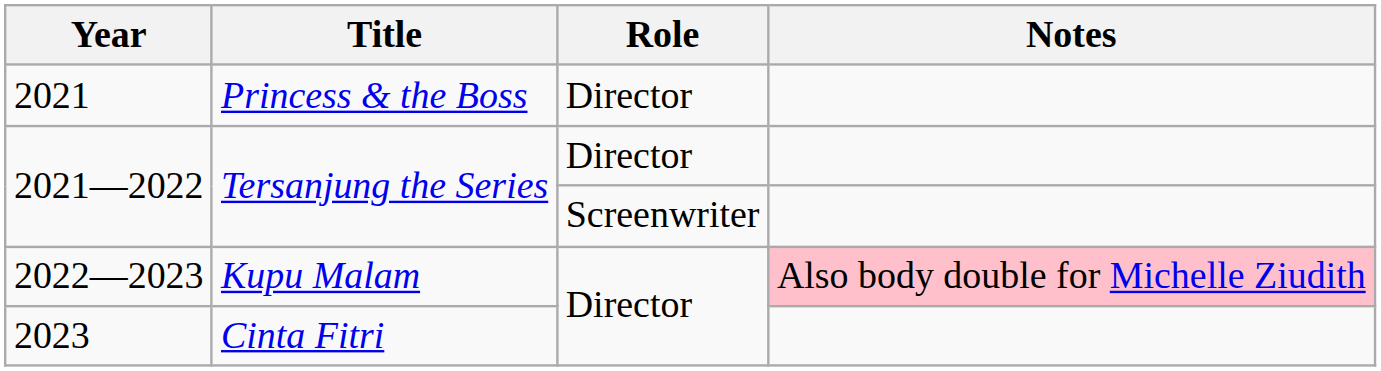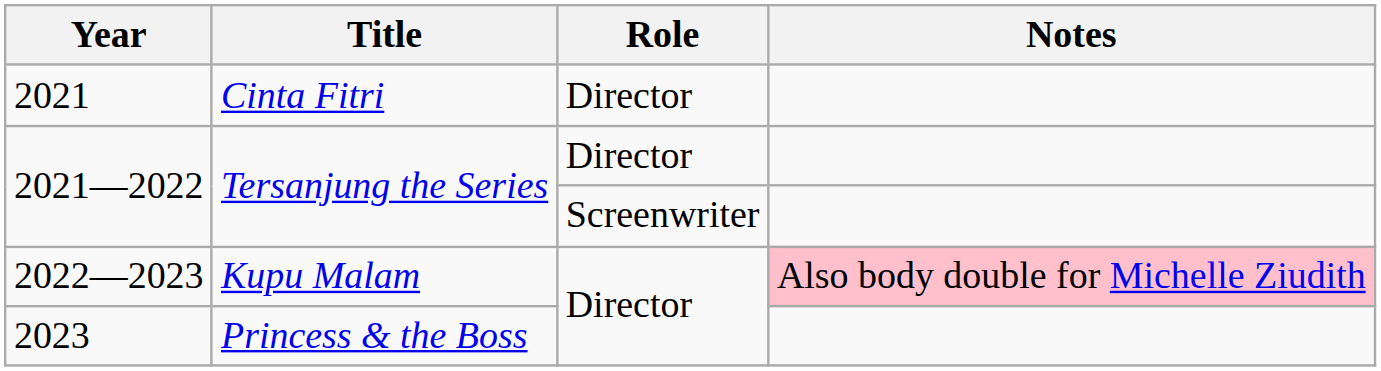 <table class="wikitable sortable">
 <tr>
 <th>Year</th>
 <th>Title</th>
 <th>Role</th>
 <th>Notes</th>
 </tr>
 <tr>
 <td>2021</td>
-<td><em><a href='#'>Princess & the Boss</a></em></td>
+<td><em><a href='#'>Cinta Fitri</a></em></td>
 <td>Director</td>
 <td></td>
 </tr>
 <tr>
 <td rowspan="2">2021—2022</td>
 <td rowspan="2"><em><a href='#'>Tersanjung the Series</a></em></td>
 <td>Director</td>
 <td></td>
 </tr>
 <tr>
 <td>Screenwriter</td>
 <td></td>
 </tr>
 <tr>
 <td>2022—2023</td>
 <td><em><a href='#'>Kupu Malam</a></em></td>
 <td rowspan="2">Director</td>
 <td style="background: pink;">Also body double for <a href='#'>Michelle Ziudith</a></td>
 </tr>
 <tr>
 <td>2023</td>
-<td><em><a href='#'>Cinta Fitri</a></em></td>
+<td><em><a href='#'>Princess & the Boss</a></em></td>
 <td></td>
 </tr>
 </table>
